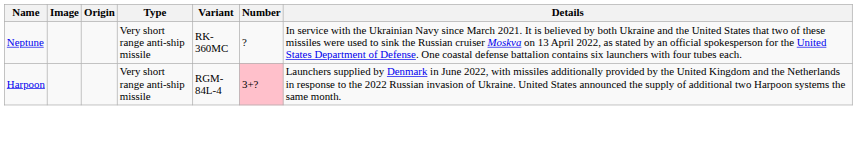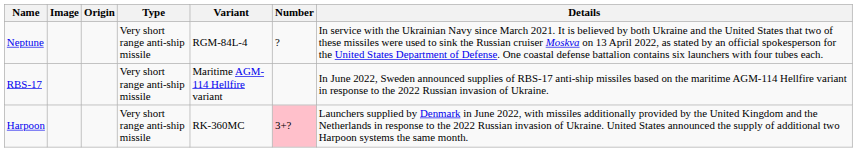 <table class="wikitable">
 <tr>
 <th>Name</th>
 <th>Image</th>
 <th>Origin</th>
 <th>Type</th>
 <th>Variant</th>
 <th>Number</th>
 <th>Details</th>
 </tr>
 <tr>
 <td><a href='#'>Neptune</a></td>
 <td></td>
 <td></td>
 <td>Very short range anti-ship missile</td>
-<td>RK-360MC</td>
+<td>RGM-84L-4</td>
 <td>?</td>
 <td>In service with the Ukrainian Navy since March 2021. It is believed by both Ukraine and the United States that two of these missiles were used to sink the Russian cruiser <em><a href='#'>Moskva</a></em> on 13 April 2022, as stated by an official spokesperson for the <a href='#'>United States Department of Defense</a>. One coastal defense battalion contains six launchers with four tubes each.</td>
+</tr>
+<tr>
+<td><a href='#'>RBS-17</a></td>
+<td></td>
+<td><br></td>
+<td>Very short range anti-ship missile</td>
+<td>Maritime <a href='#'>AGM-114 Hellfire</a> variant</td>
+<td></td>
+<td>In June 2022, Sweden announced supplies of RBS-17 anti-ship missiles based on the maritime AGM-114 Hellfire variant in response to the 2022 Russian invasion of Ukraine.</td>
 </tr>
 <tr>
 <td><a href='#'>Harpoon</a></td>
 <td></td>
 <td></td>
 <td>Very short range anti-ship missile</td>
-<td>RGM-84L-4</td>
+<td>RK-360MC</td>
 <td style="background: pink;">3+?</td>
 <td>Launchers supplied by <a href='#'>Denmark</a> in June 2022, with missiles additionally provided by the United Kingdom and the Netherlands in response to the 2022 Russian invasion of Ukraine. United States announced the supply of additional two Harpoon systems the same month.</td>
 </tr>
 </table>
